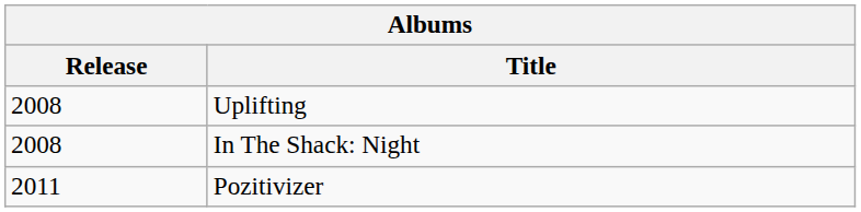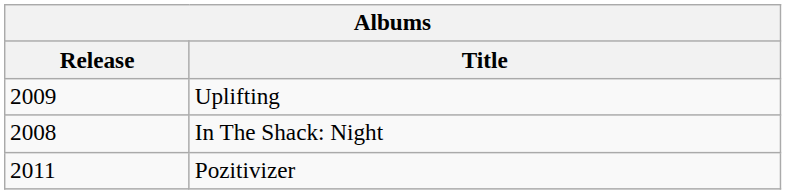 <table class="wikitable">
 <tr>
 <th colspan=2>Albums</th>
 </tr>
 <tr>
 <th width=120>Release</th>
 <th width=400>Title</th>
 </tr>
 <tr>
-<td>2008</td>
+<td>2009</td>
 <td>Uplifting</td>
 </tr>
 <tr>
 <td>2008</td>
 <td>In The Shack: Night</td>
 </tr>
 <tr>
 <td>2011</td>
 <td>Pozitivizer</td>
 </tr>
 </table>
